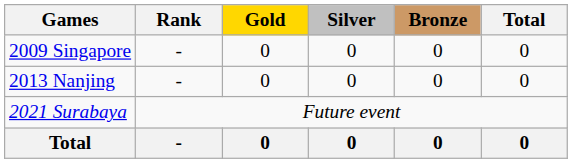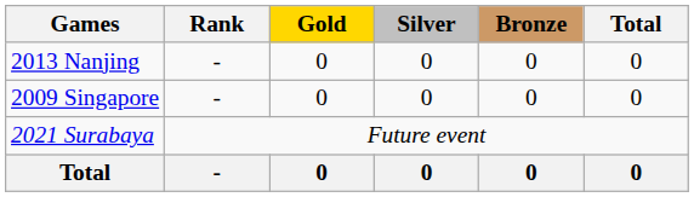 <table class="wikitable sortable" style="margin-top:0em; text-align:center; font-size:100%;">
 <tr>
 <th>Games</th>
 <th style="width:4em;">Rank</th>
 <th style="background:gold; width:4em;"><strong>Gold</strong></th>
 <th style="background:silver; width:4em;"><strong>Silver</strong></th>
 <th style="background:#cc9966; width:4em;"><strong>Bronze</strong></th>
 <th style="width:4em;">Total</th>
 </tr>
 <tr>
-<td align=left><a href='#'>2009 Singapore</a></td>
+<td align=left><a href='#'>2013 Nanjing</a></td>
 <td>-</td>
 <td>0</td>
 <td>0</td>
 <td>0</td>
 <td>0</td>
 </tr>
 <tr>
-<td align=left><a href='#'>2013 Nanjing</a></td>
+<td align=left><a href='#'>2009 Singapore</a></td>
 <td>-</td>
 <td>0</td>
 <td>0</td>
 <td>0</td>
 <td>0</td>
 </tr>
 <tr>
 <td align=left><em><a href='#'>2021 Surabaya</a></em></td>
 <td colspan=5><em>Future event</em></td>
 </tr>
 <tr>
 <th>Total</th>
 <th>-</th>
 <th>0</th>
 <th>0</th>
 <th>0</th>
 <th>0</th>
 </tr>
 </table>
